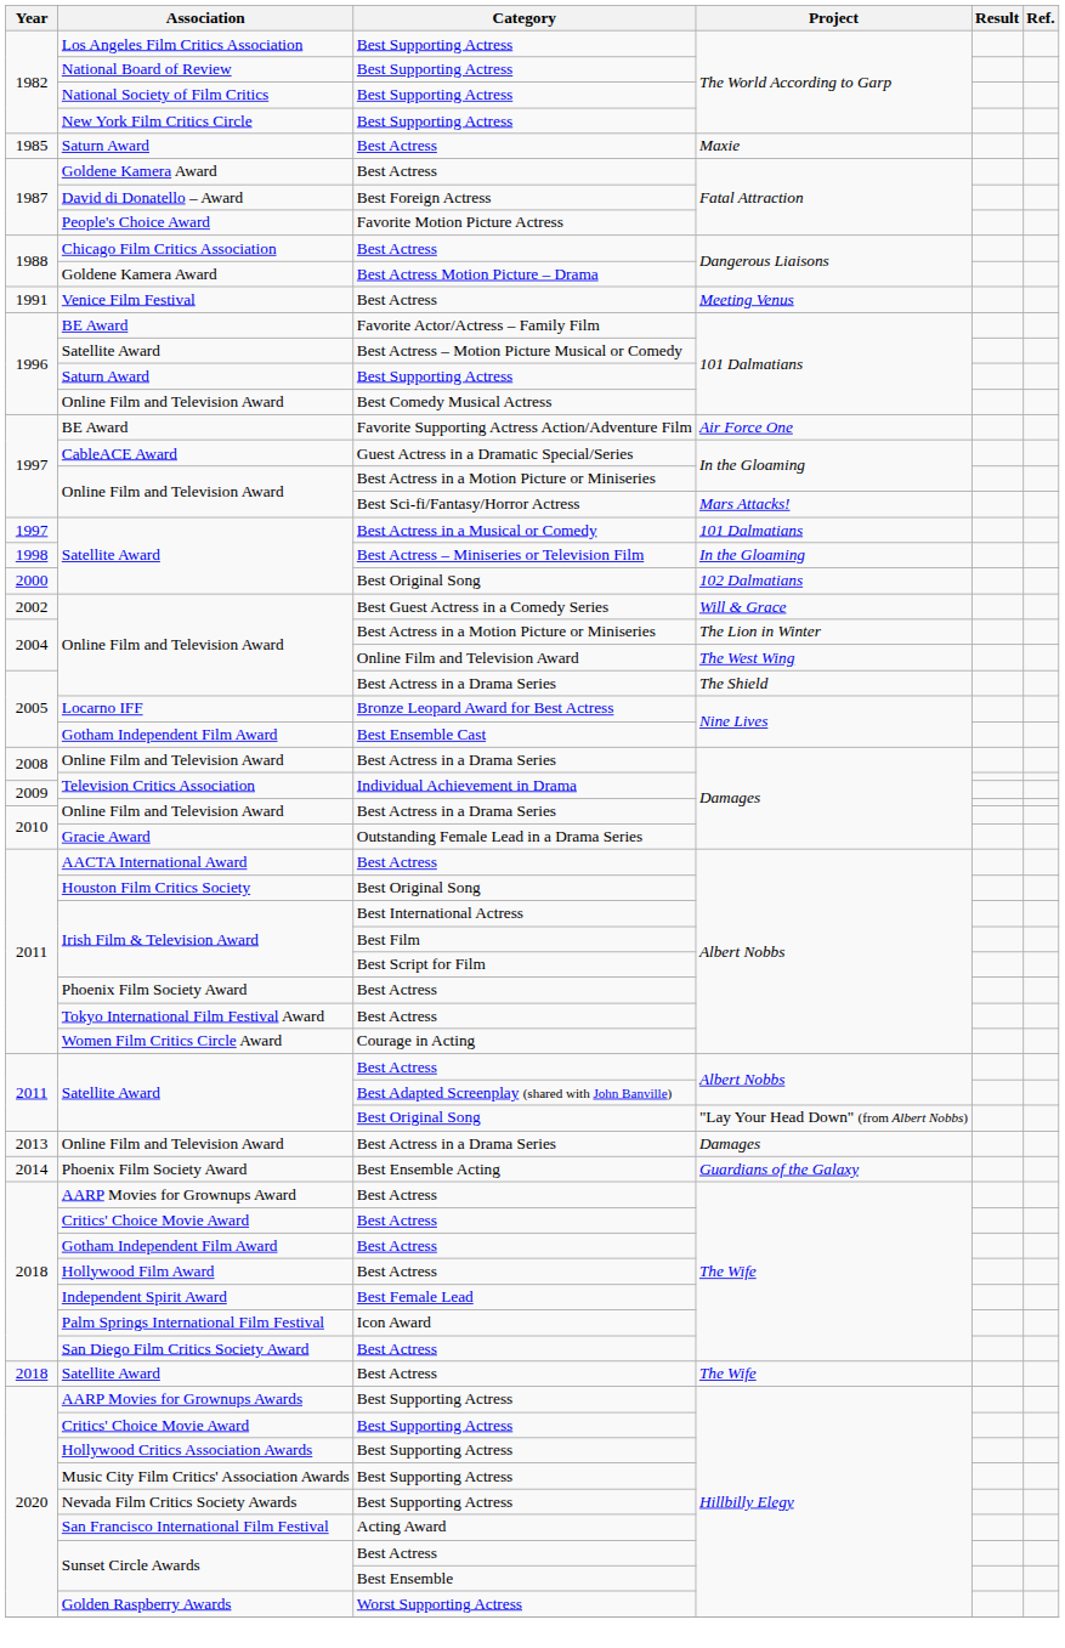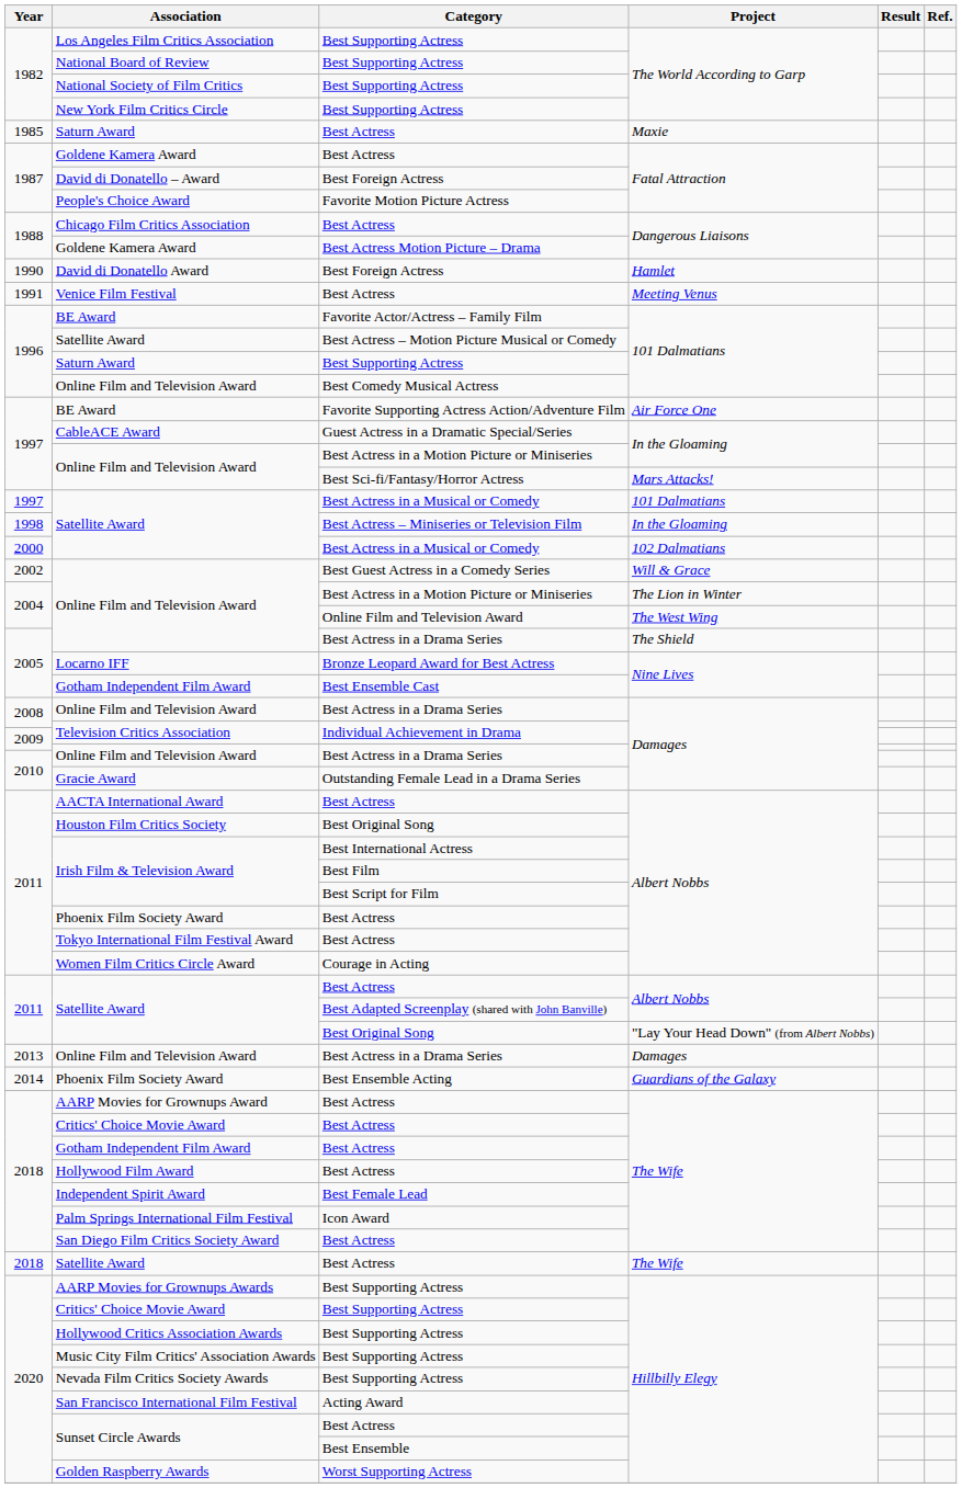 <table class="wikitable sortable">
 <tr>
 <th width="5%">Year</th>
 <th>Association</th>
 <th>Category</th>
 <th>Project</th>
 <th>Result</th>
 <th class=unsortable>Ref.</th>
 </tr>
 <tr>
 <td rowspan=4 style="text-align:center;">1982</td>
 <td><a href='#'>Los Angeles Film Critics Association</a></td>
 <td><a href='#'>Best Supporting Actress</a></td>
 <td rowspan=4><em>The World According to Garp</em></td>
 <td></td>
 <td></td>
 </tr>
 <tr>
 <td><a href='#'>National Board of Review</a></td>
 <td><a href='#'>Best Supporting Actress</a></td>
 <td></td>
 <td></td>
 </tr>
 <tr>
 <td><a href='#'>National Society of Film Critics</a></td>
 <td><a href='#'>Best Supporting Actress</a></td>
 <td></td>
 <td></td>
 </tr>
 <tr>
 <td><a href='#'>New York Film Critics Circle</a></td>
 <td><a href='#'>Best Supporting Actress</a></td>
 <td></td>
 <td></td>
 </tr>
 <tr>
 <td style="text-align:center;">1985</td>
 <td><a href='#'>Saturn Award</a></td>
 <td><a href='#'>Best Actress</a></td>
 <td><em>Maxie</em></td>
 <td></td>
 <td></td>
 </tr>
 <tr>
 <td rowspan=3 style="text-align:center;">1987</td>
 <td><a href='#'>Goldene Kamera</a> Award</td>
 <td>Best Actress</td>
 <td rowspan=3><em>Fatal Attraction</em></td>
 <td></td>
 <td></td>
 </tr>
 <tr>
 <td><a href='#'>David di Donatello</a> – Award</td>
 <td>Best Foreign Actress</td>
 <td></td>
 <td></td>
 </tr>
 <tr>
 <td><a href='#'>People's Choice Award</a></td>
 <td>Favorite Motion Picture Actress</td>
 <td></td>
 <td></td>
 </tr>
 <tr>
 <td rowspan=2 style="text-align:center;">1988</td>
 <td><a href='#'>Chicago Film Critics Association</a></td>
 <td><a href='#'>Best Actress</a></td>
 <td rowspan=2><em>Dangerous Liaisons</em></td>
 <td></td>
 <td></td>
 </tr>
 <tr>
 <td>Goldene Kamera Award</td>
 <td><a href='#'>Best Actress Motion Picture – Drama</a></td>
+<td></td>
+<td></td>
+</tr>
+<tr>
+<td style="text-align:center;">1990</td>
+<td><a href='#'>David di Donatello</a> Award</td>
+<td>Best Foreign Actress</td>
+<td><em><a href='#'>Hamlet</a></em></td>
 <td></td>
 <td></td>
 </tr>
 <tr>
 <td style="text-align:center;">1991</td>
 <td><a href='#'>Venice Film Festival</a></td>
 <td>Best Actress</td>
 <td><em><a href='#'>Meeting Venus</a></em></td>
 <td></td>
 <td></td>
 </tr>
 <tr>
 <td rowspan=4 style="text-align:center;">1996</td>
 <td><a href='#'>BE Award</a></td>
 <td>Favorite Actor/Actress – Family Film</td>
 <td rowspan=4><em>101 Dalmatians</em></td>
 <td></td>
 <td></td>
 </tr>
 <tr>
 <td>Satellite Award</td>
 <td>Best Actress – Motion Picture Musical or Comedy</td>
 <td></td>
 <td></td>
 </tr>
 <tr>
 <td><a href='#'>Saturn Award</a></td>
 <td><a href='#'>Best Supporting Actress</a></td>
 <td></td>
 <td></td>
 </tr>
 <tr>
 <td>Online Film and Television Award</td>
 <td>Best Comedy Musical Actress</td>
 <td></td>
 <td></td>
 </tr>
 <tr>
 <td rowspan=4 style="text-align:center;">1997</td>
 <td>BE Award</td>
 <td>Favorite Supporting Actress Action/Adventure Film</td>
 <td><em><a href='#'>Air Force One</a></em></td>
 <td></td>
 <td></td>
 </tr>
 <tr>
 <td><a href='#'>CableACE Award</a></td>
 <td>Guest Actress in a Dramatic Special/Series</td>
 <td rowspan=2><em>In the Gloaming</em></td>
 <td></td>
 <td></td>
 </tr>
 <tr>
 <td rowspan="2">Online Film and Television Award</td>
 <td>Best Actress in a Motion Picture or Miniseries</td>
 <td></td>
 <td></td>
 </tr>
 <tr>
 <td>Best Sci-fi/Fantasy/Horror Actress</td>
 <td><em><a href='#'>Mars Attacks!</a></em></td>
 <td></td>
 <td></td>
 </tr>
 <tr>
 <td style="text-align:center;"><a href='#'>1997</a></td>
 <td rowspan="3"><a href='#'>Satellite Award</a></td>
 <td><a href='#'>Best Actress in a Musical or Comedy</a></td>
 <td><em><a href='#'>101 Dalmatians</a></em></td>
 <td></td>
 <td></td>
 </tr>
 <tr>
 <td style="text-align:center;"><a href='#'>1998</a></td>
 <td><a href='#'>Best Actress – Miniseries or Television Film</a></td>
 <td><em><a href='#'>In the Gloaming</a></em></td>
 <td></td>
 <td></td>
 </tr>
 <tr>
 <td style="text-align:center;"><a href='#'>2000</a></td>
-<td>Best Original Song</td>
+<td><a href='#'>Best Actress in a Musical or Comedy</a></td>
 <td><em><a href='#'>102 Dalmatians</a></em></td>
 <td></td>
 <td></td>
 </tr>
 <tr>
 <td style="text-align:center;">2002</td>
 <td rowspan="4">Online Film and Television Award</td>
 <td>Best Guest Actress in a Comedy Series</td>
 <td><em><a href='#'>Will & Grace</a></em></td>
 <td></td>
 <td></td>
 </tr>
 <tr>
 <td rowspan=2, style="text-align:center;">2004</td>
 <td>Best Actress in a Motion Picture or Miniseries</td>
 <td><em>The Lion in Winter</em></td>
 <td></td>
 <td></td>
 </tr>
 <tr>
 <td>Online Film and Television Award</td>
 <td><em><a href='#'>The West Wing</a></em></td>
 <td></td>
 <td></td>
 </tr>
 <tr>
 <td rowspan=3, style="text-align:center;">2005</td>
 <td>Best Actress in a Drama Series</td>
 <td><em>The Shield</em></td>
 <td></td>
 <td></td>
 </tr>
 <tr>
 <td><a href='#'>Locarno IFF</a></td>
 <td><a href='#'>Bronze Leopard Award for Best Actress</a></td>
 <td rowspan=2><em><a href='#'>Nine Lives</a></em></td>
 <td></td>
 <td></td>
 </tr>
 <tr>
 <td><a href='#'>Gotham Independent Film Award</a></td>
 <td><a href='#'>Best Ensemble Cast</a></td>
 <td></td>
 <td></td>
 </tr>
 <tr>
 <td rowspan=2, style="text-align:center;">2008</td>
 <td>Online Film and Television Award</td>
 <td>Best Actress in a Drama Series</td>
 <td rowspan=6><em>Damages</em></td>
 <td></td>
 <td></td>
 </tr>
 <tr>
 <td rowspan=2><a href='#'>Television Critics Association</a></td>
 <td rowspan=2><a href='#'>Individual Achievement in Drama</a></td>
 <td></td>
 <td></td>
 </tr>
 <tr>
 <td rowspan=2, style="text-align:center;">2009</td>
 <td></td>
 <td></td>
 </tr>
 <tr>
 <td rowspan=2>Online Film and Television Award</td>
 <td rowspan=2>Best Actress in a Drama Series</td>
 <td></td>
 <td></td>
 </tr>
 <tr>
 <td rowspan=2, style="text-align:center;">2010</td>
 <td></td>
 <td></td>
 </tr>
 <tr>
 <td><a href='#'>Gracie Award</a></td>
 <td>Outstanding Female Lead in a Drama Series</td>
 <td></td>
 <td></td>
 </tr>
 <tr>
 <td rowspan=8, style="text-align:center;">2011</td>
 <td><a href='#'>AACTA International Award</a></td>
 <td><a href='#'>Best Actress</a></td>
 <td rowspan=8><em>Albert Nobbs</em></td>
 <td></td>
 <td></td>
 </tr>
 <tr>
 <td><a href='#'>Houston Film Critics Society</a></td>
 <td>Best Original Song</td>
 <td></td>
 <td></td>
 </tr>
 <tr>
 <td rowspan=3><a href='#'>Irish Film & Television Award</a></td>
 <td>Best International Actress</td>
 <td></td>
 <td></td>
 </tr>
 <tr>
 <td>Best Film</td>
 <td></td>
 <td></td>
 </tr>
 <tr>
 <td>Best Script for Film</td>
 <td></td>
 <td></td>
 </tr>
 <tr>
 <td>Phoenix Film Society Award</td>
 <td>Best Actress</td>
 <td></td>
 <td></td>
 </tr>
 <tr>
 <td><a href='#'>Tokyo International Film Festival</a> Award</td>
 <td>Best Actress</td>
 <td></td>
 <td></td>
 </tr>
 <tr>
 <td><a href='#'>Women Film Critics Circle</a> Award</td>
 <td>Courage in Acting</td>
 <td></td>
 <td></td>
 </tr>
 <tr>
 <td rowspan="3" style="text-align:center;"><a href='#'>2011</a></td>
 <td rowspan="3"><a href='#'>Satellite Award</a></td>
 <td><a href='#'>Best Actress</a></td>
 <td rowspan=2><em><a href='#'>Albert Nobbs</a></em></td>
 <td></td>
 <td></td>
 </tr>
 <tr>
 <td><a href='#'>Best Adapted Screenplay</a> <small> (shared with <a href='#'>John Banville</a>)</small></td>
 <td></td>
 <td></td>
 </tr>
 <tr>
 <td><a href='#'>Best Original Song</a></td>
 <td>"Lay Your Head Down" <small>(from <em>Albert Nobbs</em>)</small></td>
 <td></td>
 <td></td>
 </tr>
 <tr>
 <td style="text-align:center;">2013</td>
 <td>Online Film and Television Award</td>
 <td>Best Actress in a Drama Series</td>
 <td><em>Damages</em></td>
 <td></td>
 <td></td>
 </tr>
 <tr>
 <td style="text-align:center;">2014</td>
 <td>Phoenix Film Society Award</td>
 <td>Best Ensemble Acting</td>
 <td><em><a href='#'>Guardians of the Galaxy</a></em></td>
 <td></td>
 <td></td>
 </tr>
 <tr>
 <td rowspan="7", style="text-align:center;">2018</td>
 <td><a href='#'>AARP</a> Movies for Grownups Award</td>
 <td>Best Actress</td>
 <td rowspan="7"><em><a href='#'>The Wife</a></em></td>
 <td></td>
 <td></td>
 </tr>
 <tr>
 <td><a href='#'>Critics' Choice Movie Award</a></td>
 <td><a href='#'>Best Actress</a> </td>
 <td></td>
 <td></td>
 </tr>
 <tr>
 <td><a href='#'>Gotham Independent Film Award</a></td>
 <td><a href='#'>Best Actress</a></td>
 <td></td>
 <td></td>
 </tr>
 <tr>
 <td><a href='#'>Hollywood Film Award</a></td>
 <td>Best Actress</td>
 <td></td>
 <td></td>
 </tr>
 <tr>
 <td><a href='#'>Independent Spirit Award</a></td>
 <td><a href='#'>Best Female Lead</a></td>
 <td></td>
 <td></td>
 </tr>
 <tr>
 <td><a href='#'>Palm Springs International Film Festival</a></td>
 <td>Icon Award</td>
 <td></td>
 <td></td>
 </tr>
 <tr>
 <td><a href='#'>San Diego Film Critics Society Award</a></td>
 <td><a href='#'>Best Actress</a></td>
 <td></td>
 <td></td>
 </tr>
 <tr>
 <td style="text-align:center;"><a href='#'>2018</a></td>
 <td><a href='#'>Satellite Award</a></td>
 <td>Best Actress</td>
 <td><em><a href='#'>The Wife</a></em></td>
 <td></td>
 <td></td>
 </tr>
 <tr>
 <td rowspan="9" style="text-align:center;" ,>2020</td>
 <td><a href='#'>AARP Movies for Grownups Awards</a></td>
 <td>Best Supporting Actress</td>
 <td rowspan="9"><a href='#'><em>Hillbilly Elegy</em></a></td>
 <td></td>
 <td></td>
 </tr>
 <tr>
 <td><a href='#'>Critics' Choice Movie Award</a></td>
 <td><a href='#'>Best Supporting Actress</a></td>
 <td></td>
 <td></td>
 </tr>
 <tr>
 <td><a href='#'>Hollywood Critics Association Awards</a></td>
 <td>Best Supporting Actress</td>
 <td></td>
 <td></td>
 </tr>
 <tr>
 <td>Music City Film Critics' Association Awards</td>
 <td>Best Supporting Actress</td>
 <td></td>
 <td></td>
 </tr>
 <tr>
 <td>Nevada Film Critics Society Awards</td>
 <td>Best Supporting Actress</td>
 <td></td>
 <td></td>
 </tr>
 <tr>
 <td><a href='#'>San Francisco International Film Festival</a></td>
 <td>Acting Award</td>
 <td></td>
 <td></td>
 </tr>
 <tr>
 <td rowspan="2">Sunset Circle Awards</td>
 <td>Best Actress</td>
 <td></td>
 <td></td>
 </tr>
 <tr>
 <td>Best Ensemble</td>
 <td></td>
 <td></td>
 </tr>
 <tr>
 <td><a href='#'>Golden Raspberry Awards</a></td>
 <td><a href='#'>Worst Supporting Actress</a></td>
 <td></td>
 <td></td>
 </tr>
 <tr>
 </tr>
 </table>
